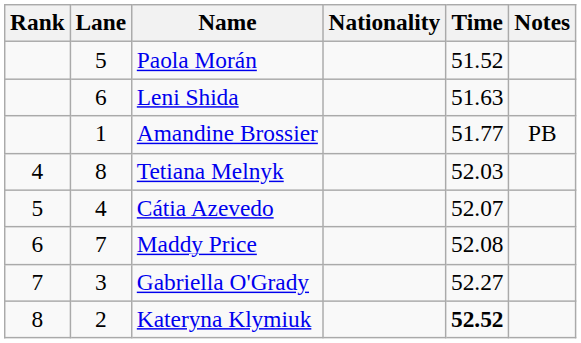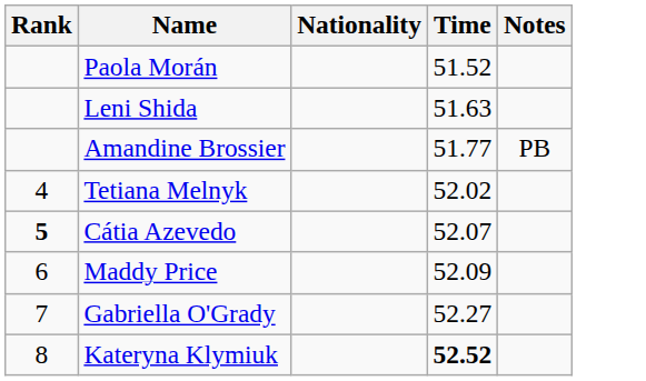 <table class="wikitable sortable" style="text-align:center">
 <tr>
 <th>Rank</th>
-<th>Lane</th>
 <th>Name</th>
 <th>Nationality</th>
 <th>Time</th>
 <th>Notes</th>
 </tr>
 <tr>
 <td></td>
-<td>5</td>
 <td align=left><a href='#'>Paola Morán</a></td>
 <td align=left></td>
 <td>51.52</td>
 <td></td>
 </tr>
 <tr>
 <td></td>
-<td>6</td>
 <td align=left><a href='#'>Leni Shida</a></td>
 <td align=left></td>
 <td>51.63</td>
 <td></td>
 </tr>
 <tr>
 <td></td>
-<td>1</td>
 <td align=left><a href='#'>Amandine Brossier</a></td>
 <td align=left></td>
 <td>51.77</td>
 <td>PB</td>
 </tr>
 <tr>
 <td>4</td>
-<td>8</td>
 <td align=left><a href='#'>Tetiana Melnyk</a></td>
 <td align=left></td>
-<td>52.03</td>
+<td>52.02</td>
 <td></td>
 </tr>
 <tr>
-<td>5</td>
-<td>4</td>
+<td><strong>5</strong></td>
 <td align=left><a href='#'>Cátia Azevedo</a></td>
 <td align=left></td>
 <td>52.07</td>
 <td></td>
 </tr>
 <tr>
 <td>6</td>
-<td>7</td>
 <td align=left><a href='#'>Maddy Price</a></td>
 <td align=left></td>
-<td>52.08</td>
+<td>52.09</td>
 <td></td>
 </tr>
 <tr>
 <td>7</td>
-<td>3</td>
 <td align=left><a href='#'>Gabriella O'Grady</a></td>
 <td align=left></td>
 <td>52.27</td>
 <td></td>
 </tr>
 <tr>
 <td>8</td>
-<td>2</td>
 <td align=left><a href='#'>Kateryna Klymiuk</a></td>
 <td align=left></td>
 <td><strong>52.52</strong></td>
 <td></td>
 </tr>
 </table>
